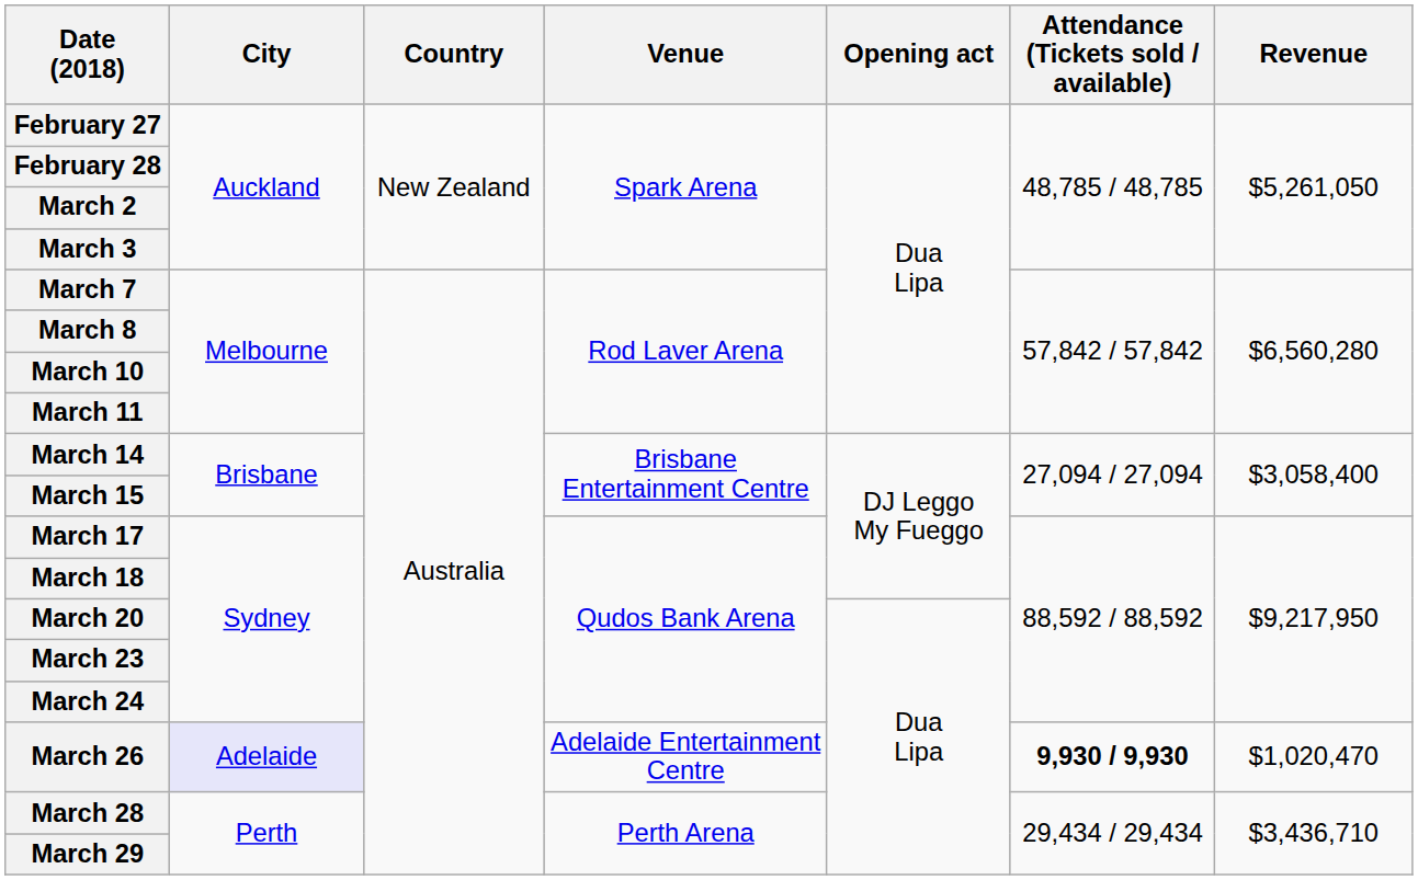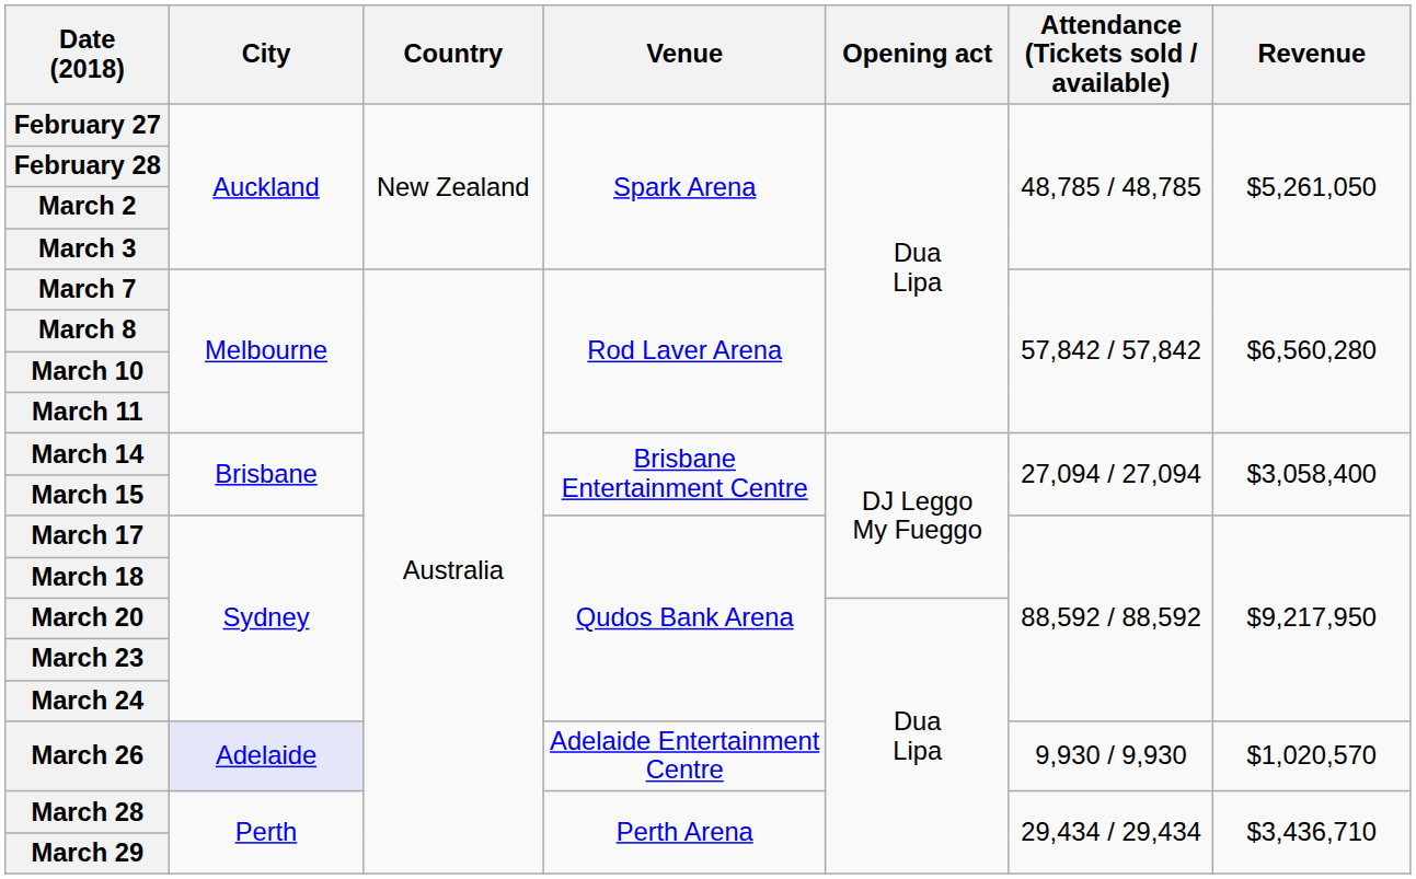 <table class="wikitable plainrowheaders" style="text-align:center;">
 <tr>
 <th scope="col" style="width:8em;">Date<br>(2018)</th>
 <th scope="col" style="width:10em;">City</th>
 <th scope="col" style="width:10em;">Country</th>
 <th scope="col" style="width:16em;">Venue</th>
 <th scope="col" style="width:10em;">Opening act</th>
 <th scope="col" style="width:10em;">Attendance<br>(Tickets sold / available)</th>
 <th scope="col" style="width:10em;">Revenue</th>
 </tr>
 <tr>
 <th scope="row">February 27</th>
 <td rowspan="4"><a href='#'>Auckland</a></td>
 <td rowspan="4">New Zealand</td>
 <td rowspan="4"><a href='#'>Spark Arena</a></td>
 <td rowspan="8">Dua <br>Lipa</td>
 <td rowspan="4">48,785 / 48,785</td>
 <td rowspan="4">$5,261,050</td>
 </tr>
 <tr>
 <th scope="row">February 28</th>
 </tr>
 <tr>
 <th scope="row">March 2</th>
 </tr>
 <tr>
 <th scope="row">March 3</th>
 </tr>
 <tr>
 <th scope="row">March 7</th>
 <td rowspan="4"><a href='#'>Melbourne</a></td>
 <td rowspan="14">Australia</td>
 <td rowspan="4"><a href='#'>Rod Laver Arena</a></td>
 <td rowspan="4">57,842 / 57,842</td>
 <td rowspan="4">$6,560,280</td>
 </tr>
 <tr>
 <th scope="row">March 8</th>
 </tr>
 <tr>
 <th scope="row">March 10</th>
 </tr>
 <tr>
 <th scope="row">March 11</th>
 </tr>
 <tr>
 <th scope="row">March 14</th>
 <td rowspan="2"><a href='#'>Brisbane</a></td>
 <td rowspan="2"><a href='#'>Brisbane Entertainment Centre</a></td>
 <td rowspan="4">DJ Leggo<br>My Fueggo</td>
 <td rowspan="2">27,094 / 27,094</td>
 <td rowspan="2">$3,058,400</td>
 </tr>
 <tr>
 <th scope="row">March 15</th>
 </tr>
 <tr>
 <th scope="row">March 17</th>
 <td rowspan="5"><a href='#'>Sydney</a></td>
 <td rowspan="5"><a href='#'>Qudos Bank Arena</a></td>
 <td rowspan="5">88,592 / 88,592</td>
 <td rowspan="5">$9,217,950</td>
 </tr>
 <tr>
 <th scope="row">March 18</th>
 </tr>
 <tr>
 <th scope="row">March 20</th>
 <td rowspan="6">Dua <br>Lipa</td>
 </tr>
 <tr>
 <th scope="row">March 23</th>
 </tr>
 <tr>
 <th scope="row">March 24</th>
 </tr>
 <tr>
 <th scope="row">March 26</th>
 <td style="background: lavender;"><a href='#'>Adelaide</a></td>
 <td><a href='#'>Adelaide Entertainment Centre</a></td>
-<td><strong>9,930 / 9,930</strong></td>
-<td>$1,020,470</td>
+<td>9,930 / 9,930</td>
+<td>$1,020,570</td>
 </tr>
 <tr>
 <th scope="row">March 28</th>
 <td rowspan="2"><a href='#'>Perth</a></td>
 <td rowspan="2"><a href='#'>Perth Arena</a></td>
 <td rowspan="2">29,434 / 29,434</td>
 <td rowspan="2">$3,436,710</td>
 </tr>
 <tr>
 <th scope="row">March 29</th>
 </tr>
 </table>
